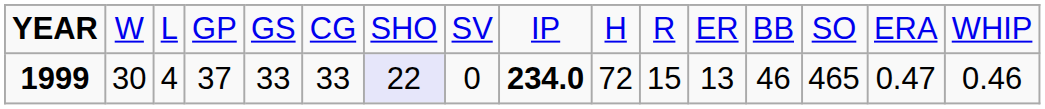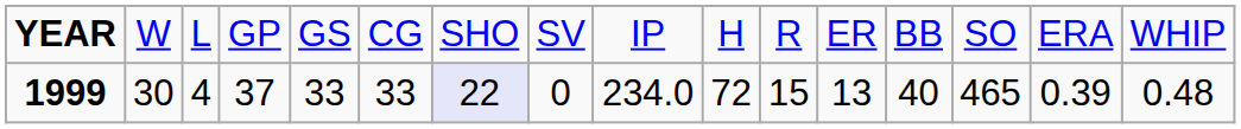 <table class="wikitable">
 <tr align=center>
 <td><strong>YEAR</strong></td>
 <td><a href='#'>W</a></td>
 <td><a href='#'>L</a></td>
 <td><a href='#'>GP</a></td>
 <td><a href='#'>GS</a></td>
 <td><a href='#'>CG</a></td>
 <td><a href='#'>SHO</a></td>
 <td><a href='#'>SV</a></td>
 <td><a href='#'>IP</a></td>
 <td><a href='#'>H</a></td>
 <td><a href='#'>R</a></td>
 <td><a href='#'>ER</a></td>
 <td><a href='#'>BB</a></td>
 <td><a href='#'>SO</a></td>
 <td><a href='#'>ERA</a></td>
 <td><a href='#'>WHIP</a></td>
 </tr>
 <tr align=center>
 <td><strong>1999</strong></td>
 <td>30</td>
 <td>4</td>
 <td>37</td>
 <td>33</td>
 <td>33</td>
 <td style="background: lavender;">22</td>
 <td>0</td>
-<td><strong>234.0</strong></td>
+<td>234.0</td>
 <td>72</td>
 <td>15</td>
 <td>13</td>
-<td>46</td>
+<td>40</td>
 <td>465</td>
-<td>0.47</td>
-<td>0.46</td>
+<td>0.39</td>
+<td>0.48</td>
 </tr>
 </table>
